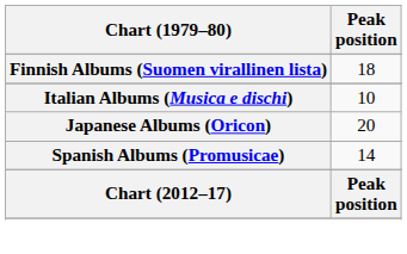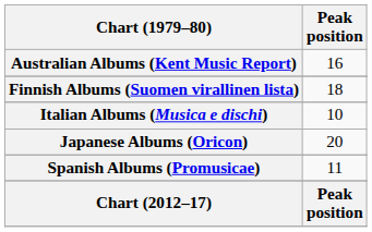 <table class="wikitable sortable plainrowheaders" style="text-align:center">
 <tr>
 <th scope="col">Chart (1979–80)</th>
 <th scope="col">Peak<br>position</th>
+</tr>
+<tr>
+<th scope="row">Australian Albums (<a href='#'>Kent Music Report</a>)</th>
+<td style="text-align:center;">16</td>
 </tr>
 <tr>
 </tr>
 <tr>
 </tr>
 <tr>
 <th scope="row">Finnish Albums (<a href='#'>Suomen virallinen lista</a>)</th>
 <td>18</td>
 </tr>
 <tr>
 </tr>
 <tr>
 <th scope="row">Italian Albums (<em><a href='#'>Musica e dischi</a></em>)</th>
 <td>10</td>
 </tr>
 <tr>
 <th scope="row">Japanese Albums (<a href='#'>Oricon</a>)</th>
 <td>20</td>
 </tr>
 <tr>
 </tr>
 <tr>
 </tr>
 <tr>
 <th scope="row">Spanish Albums (<a href='#'>Promusicae</a>)</th>
-<td>14</td>
+<td>11</td>
 </tr>
 <tr>
 </tr>
 <tr>
 </tr>
 <tr>
 </tr>
 <tr>
 </tr>
 <tr>
 <th scope="col">Chart (2012–17)</th>
 <th scope="col">Peak<br>position</th>
 </tr>
 <tr>
 </tr>
 <tr>
 </tr>
 <tr>
 </tr>
 <tr>
 </tr>
 </table>
